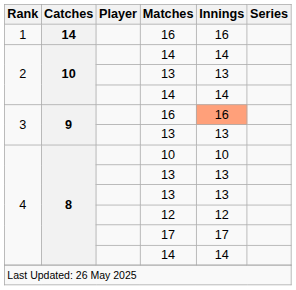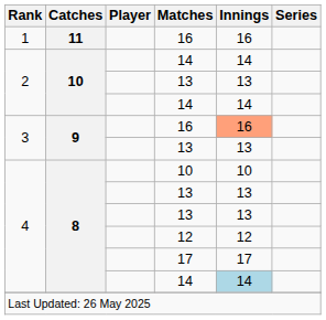 <table class="wikitable">
 <tr>
 <th>Rank</th>
 <th>Catches</th>
 <th>Player</th>
 <th>Matches</th>
 <th>Innings</th>
 <th>Series</th>
 </tr>
 <tr>
 <td style="text-align:center">1</td>
-<th scope=row style=text-align:center;>14</th>
+<th scope=row style=text-align:center;>11</th>
 <td></td>
 <td style="text-align:center">16</td>
 <td style="text-align:center">16</td>
 <td></td>
 </tr>
 <tr>
 <td style="text-align:center" rowspan=3>2</td>
 <th scope=row style=text-align:center; rowspan=3>10</th>
 <td></td>
 <td style="text-align:center">14</td>
 <td style="text-align:center">14</td>
 <td></td>
 </tr>
 <tr>
 <td></td>
 <td style="text-align:center">13</td>
 <td style="text-align:center">13</td>
 <td></td>
 </tr>
 <tr>
 <td></td>
 <td style="text-align:center">14</td>
 <td style="text-align:center">14</td>
 <td></td>
 </tr>
 <tr>
 <td style="text-align:center" rowspan=2>3</td>
 <th scope=row style=text-align:center; rowspan=2>9</th>
 <td></td>
 <td style="text-align:center">16</td>
 <td style="background: lightsalmon; text-align:center">16</td>
 <td></td>
 </tr>
 <tr>
 <td></td>
 <td style="text-align:center">13</td>
 <td style="text-align:center">13</td>
 <td></td>
 </tr>
 <tr>
 <td style="text-align:center" rowspan=6>4</td>
 <th scope=row style=text-align:center; rowspan=6>8</th>
 <td></td>
 <td style="text-align:center">10</td>
 <td style="text-align:center">10</td>
 <td></td>
 </tr>
 <tr>
 <td></td>
 <td style="text-align:center">13</td>
 <td style="text-align:center">13</td>
 <td></td>
 </tr>
 <tr>
 <td></td>
 <td style="text-align:center">13</td>
 <td style="text-align:center">13</td>
 <td></td>
 </tr>
 <tr>
 <td></td>
 <td style="text-align:center">12</td>
 <td style="text-align:center">12</td>
 <td></td>
 </tr>
 <tr>
 <td></td>
 <td style="text-align:center">17</td>
 <td style="text-align:center">17</td>
 <td></td>
 </tr>
 <tr>
 <td></td>
 <td style="text-align:center">14</td>
-<td style="text-align:center">14</td>
+<td style="background: lightblue; text-align:center">14</td>
 <td></td>
 </tr>
 <tr>
 </tr>
 <tr class=sortbottom>
 <td colspan=6><small>Last Updated: 26 May 2025</small></td>
 </tr>
 </table>
